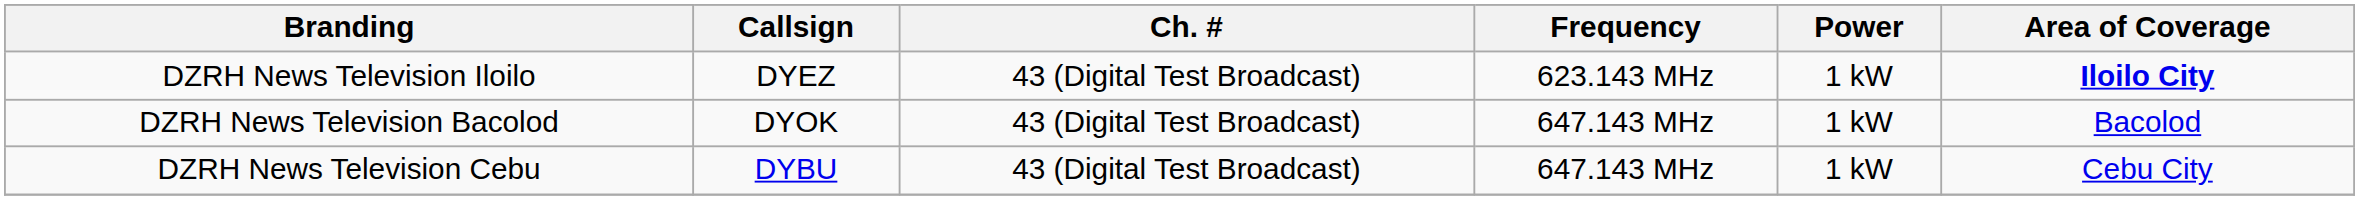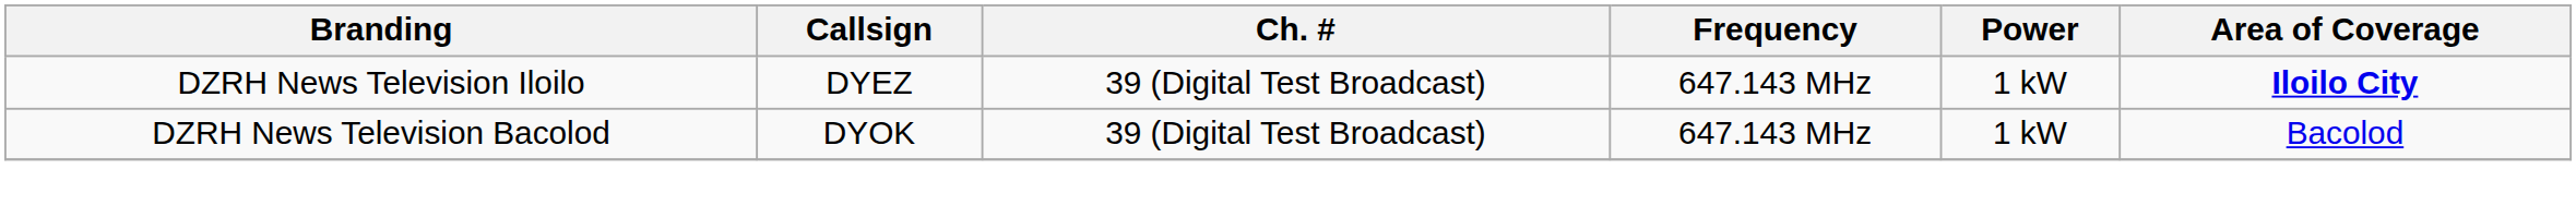 <table class="wikitable sortable" style="width:100%; text-align:center;">
 <tr>
 <th>Branding</th>
 <th>Callsign</th>
 <th>Ch. #</th>
 <th>Frequency</th>
 <th>Power</th>
 <th class="unsortable">Area of Coverage</th>
 </tr>
 <tr>
 <td>DZRH News Television Iloilo</td>
 <td>DYEZ</td>
-<td>43 (Digital Test Broadcast)</td>
-<td>623.143 MHz</td>
+<td>39 (Digital Test Broadcast)</td>
+<td>647.143 MHz</td>
 <td>1 kW</td>
 <td><strong><a href='#'>Iloilo City</a></strong></td>
 </tr>
 <tr>
 <td>DZRH News Television Bacolod</td>
 <td>DYOK</td>
-<td>43 (Digital Test Broadcast)</td>
+<td>39 (Digital Test Broadcast)</td>
 <td>647.143 MHz</td>
 <td>1 kW</td>
 <td><a href='#'>Bacolod</a></td>
 </tr>
 <tr>
-<td>DZRH News Television Cebu</td>
-<td><a href='#'>DYBU</a></td>
-<td>43 (Digital Test Broadcast)</td>
-<td>647.143 MHz</td>
-<td>1 kW</td>
-<td><a href='#'>Cebu City</a></td>
-</tr>
-<tr>
 </tr>
 </table>
